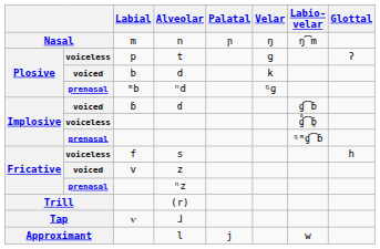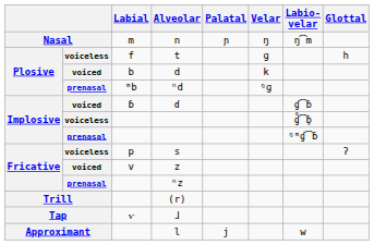 <table class="wikitable" style=text-align:center>
 <tr>
 <th colspan="2"></th>
 <th><a href='#'>Labial</a></th>
 <th><a href='#'>Alveolar</a></th>
 <th><a href='#'>Palatal</a></th>
 <th><a href='#'>Velar</a></th>
 <th><a href='#'>Labio-<br>velar</a></th>
 <th><a href='#'>Glottal</a></th>
 </tr>
 <tr>
 <th colspan="2"><a href='#'>Nasal</a></th>
 <td>m</td>
 <td>n</td>
 <td>ɲ</td>
 <td>ŋ</td>
 <td>ŋ͡m</td>
 <td></td>
 </tr>
 <tr>
 <th rowspan="3"><a href='#'>Plosive</a></th>
 <th><small>voiceless</small></th>
-<td>p</td>
+<td>f</td>
 <td>t</td>
 <td></td>
 <td>ɡ</td>
 <td></td>
-<td>ʔ</td>
+<td>h</td>
 </tr>
 <tr>
 <th><small>voiced</small></th>
 <td>b</td>
 <td>d</td>
 <td></td>
 <td>k</td>
 <td></td>
 <td></td>
 </tr>
 <tr>
 <th><small><a href='#'>prenasal</a></small></th>
 <td>ᵐb</td>
 <td>ⁿd</td>
 <td></td>
 <td>ᵑɡ</td>
 <td></td>
 <td></td>
 </tr>
 <tr>
 <th rowspan="3"><a href='#'>Implosive</a></th>
 <th><small>voiced</small></th>
 <td>ɓ</td>
 <td>ɗ</td>
 <td></td>
 <td></td>
 <td>ɠ͡ɓ</td>
 <td></td>
 </tr>
 <tr>
 <th><small>voiceless</small></th>
 <td></td>
 <td></td>
 <td></td>
 <td></td>
 <td>ɠ̊͡ɓ̥</td>
 <td></td>
 </tr>
 <tr>
 <th><small><a href='#'>prenasal</a></small></th>
 <td></td>
 <td></td>
 <td></td>
 <td></td>
 <td>ᵑᵐɠ͡ɓ</td>
 <td></td>
 </tr>
 <tr>
 <th rowspan="3"><a href='#'>Fricative</a></th>
 <th><small>voiceless</small></th>
-<td>f</td>
+<td>p</td>
 <td>s</td>
 <td></td>
 <td></td>
 <td></td>
-<td>h</td>
+<td>ʔ</td>
 </tr>
 <tr>
 <th><small>voiced</small></th>
 <td>v</td>
 <td>z</td>
 <td></td>
 <td></td>
 <td></td>
 <td></td>
 </tr>
 <tr>
 <th><small><a href='#'>prenasal</a></small></th>
 <td></td>
 <td>ⁿz</td>
 <td></td>
 <td></td>
 <td></td>
 <td></td>
 </tr>
 <tr>
 <th colspan="2"><a href='#'>Trill</a></th>
 <td></td>
 <td>(r)</td>
 <td></td>
 <td></td>
 <td></td>
 <td></td>
 </tr>
 <tr>
 <th colspan="2"><a href='#'>Tap</a></th>
 <td>ⱱ</td>
 <td>ɺ</td>
 <td></td>
 <td></td>
 <td></td>
 <td></td>
 </tr>
 <tr>
 <th colspan="2"><a href='#'>Approximant</a></th>
 <td></td>
 <td>l</td>
 <td>j</td>
 <td></td>
 <td>w</td>
 <td></td>
 </tr>
 </table>
